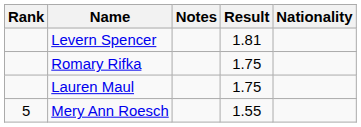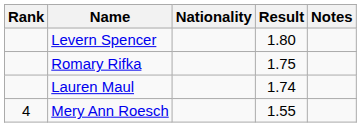 <table class="wikitable sortable" style="text-align:center;font-size:95%">
 <tr>
 <th>Rank</th>
 <th>Name</th>
+<th>Nationality</th>
+<th>Result</th>
 <th>Notes</th>
-<th>Result</th>
-<th>Nationality</th>
 </tr>
 <tr>
 <td></td>
 <td align=left><a href='#'>Levern Spencer</a></td>
+<td align=left></td>
+<td>1.80</td>
 <td></td>
-<td>1.81</td>
-<td align=left></td>
 </tr>
 <tr>
 <td></td>
 <td align=left><a href='#'>Romary Rifka</a></td>
+<td align=left></td>
+<td>1.75</td>
 <td></td>
-<td>1.75</td>
-<td align=left></td>
 </tr>
 <tr>
 <td></td>
 <td align=left><a href='#'>Lauren Maul</a></td>
+<td align=left></td>
+<td>1.74</td>
 <td></td>
-<td>1.75</td>
-<td align=left></td>
 </tr>
 <tr>
-<td>5</td>
+<td>4</td>
 <td align=left><a href='#'>Mery Ann Roesch</a></td>
+<td align=left></td>
+<td>1.55</td>
 <td></td>
-<td>1.55</td>
-<td align=left></td>
 </tr>
 </table>
